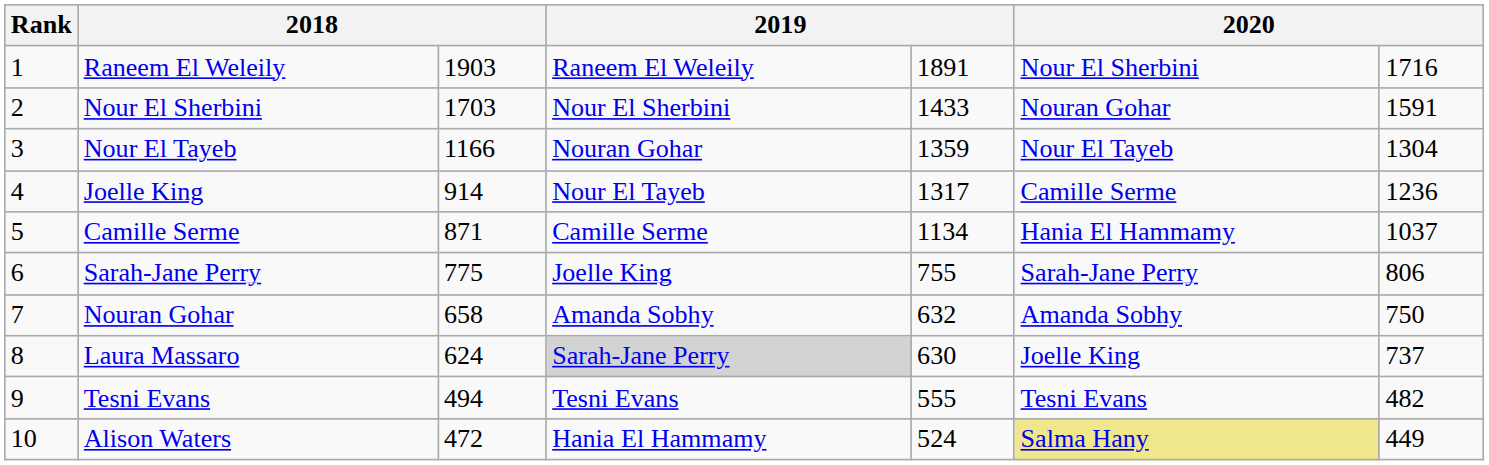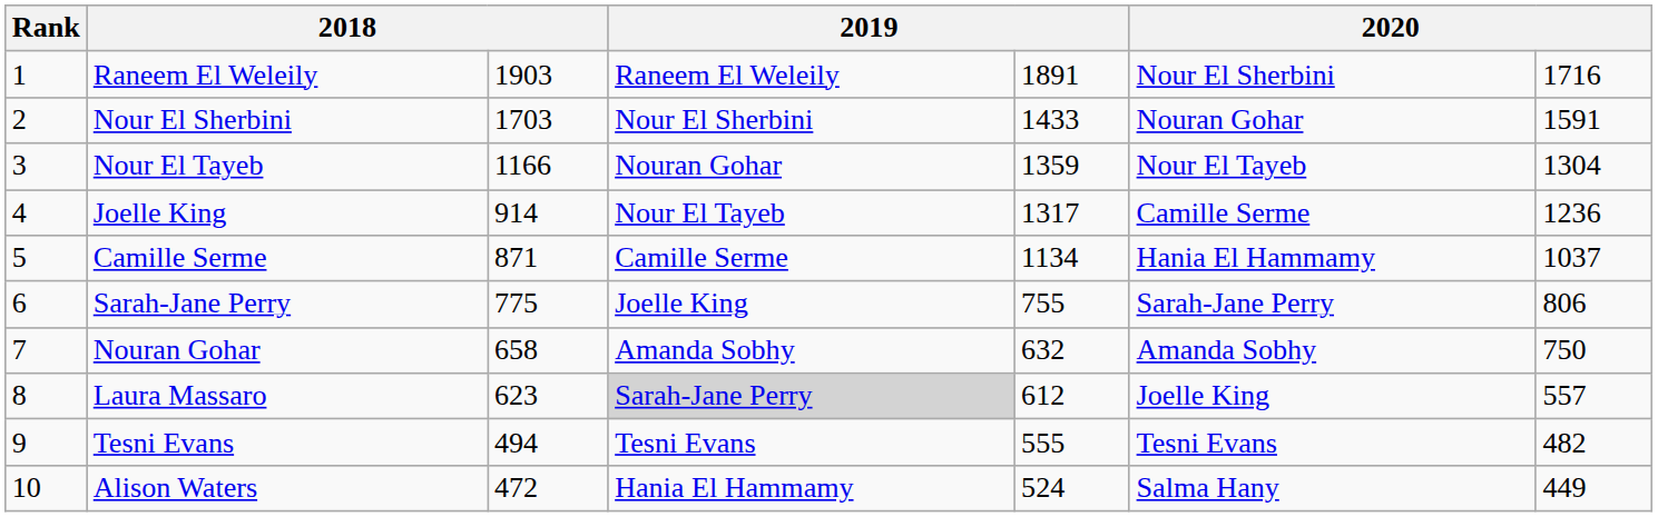 <table class=wikitable>
 <tr>
 <th>Rank</th>
 <th colspan=2 width="280">2018</th>
 <th colspan=2 width="280">2019</th>
 <th colspan=2 width="280">2020</th>
 </tr>
 <tr>
 <td>1</td>
 <td> <a href='#'>Raneem El Weleily</a></td>
 <td>1903</td>
 <td> <a href='#'>Raneem El Weleily</a></td>
 <td>1891</td>
 <td> <a href='#'>Nour El Sherbini</a></td>
 <td>1716</td>
 </tr>
 <tr>
 <td>2</td>
 <td> <a href='#'>Nour El Sherbini</a></td>
 <td>1703</td>
 <td> <a href='#'>Nour El Sherbini</a></td>
 <td>1433</td>
 <td> <a href='#'>Nouran Gohar</a></td>
 <td>1591</td>
 </tr>
 <tr>
 <td>3</td>
 <td> <a href='#'>Nour El Tayeb</a></td>
 <td>1166</td>
 <td> <a href='#'>Nouran Gohar</a></td>
 <td>1359</td>
 <td> <a href='#'>Nour El Tayeb</a></td>
 <td>1304</td>
 </tr>
 <tr>
 <td>4</td>
 <td> <a href='#'>Joelle King</a></td>
 <td>914</td>
 <td> <a href='#'>Nour El Tayeb</a></td>
 <td>1317</td>
 <td> <a href='#'>Camille Serme</a></td>
 <td>1236</td>
 </tr>
 <tr>
 <td>5</td>
 <td> <a href='#'>Camille Serme</a></td>
 <td>871</td>
 <td> <a href='#'>Camille Serme</a></td>
 <td>1134</td>
 <td> <a href='#'>Hania El Hammamy</a></td>
 <td>1037</td>
 </tr>
 <tr>
 <td>6</td>
 <td> <a href='#'>Sarah-Jane Perry</a></td>
 <td>775</td>
 <td> <a href='#'>Joelle King</a></td>
 <td>755</td>
 <td> <a href='#'>Sarah-Jane Perry</a></td>
 <td>806</td>
 </tr>
 <tr>
 <td>7</td>
 <td> <a href='#'>Nouran Gohar</a></td>
 <td>658</td>
 <td> <a href='#'>Amanda Sobhy</a></td>
 <td>632</td>
 <td> <a href='#'>Amanda Sobhy</a></td>
 <td>750</td>
 </tr>
 <tr>
 <td>8</td>
 <td> <a href='#'>Laura Massaro</a></td>
-<td>624</td>
+<td>623</td>
 <td style="background: lightgrey;"> <a href='#'>Sarah-Jane Perry</a></td>
-<td>630</td>
+<td>612</td>
 <td> <a href='#'>Joelle King</a></td>
-<td>737</td>
+<td>557</td>
 </tr>
 <tr>
 <td>9</td>
 <td> <a href='#'>Tesni Evans</a></td>
 <td>494</td>
 <td> <a href='#'>Tesni Evans</a></td>
 <td>555</td>
 <td> <a href='#'>Tesni Evans</a></td>
 <td>482</td>
 </tr>
 <tr>
 <td>10</td>
 <td> <a href='#'>Alison Waters</a></td>
 <td>472</td>
 <td> <a href='#'>Hania El Hammamy</a></td>
 <td>524</td>
-<td style="background: khaki;"> <a href='#'>Salma Hany</a></td>
+<td> <a href='#'>Salma Hany</a></td>
 <td>449</td>
 </tr>
 </table>
